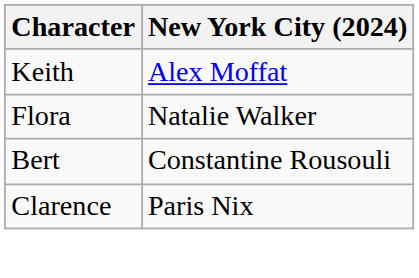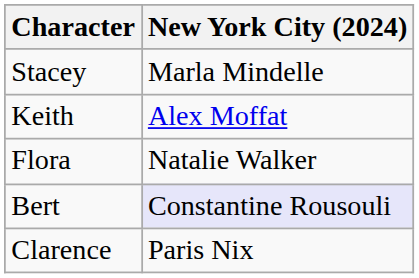 <table class="wikitable">
 <tr>
 <th>Character</th>
 <th>New York City (2024)</th>
+</tr>
+<tr>
+<td>Stacey</td>
+<td>Marla Mindelle</td>
 </tr>
 <tr>
 <td>Keith</td>
 <td><a href='#'>Alex Moffat</a></td>
 </tr>
 <tr>
 <td>Flora</td>
 <td>Natalie Walker</td>
 </tr>
 <tr>
 <td>Bert</td>
-<td>Constantine Rousouli</td>
+<td style="background: lavender;">Constantine Rousouli</td>
 </tr>
 <tr>
 <td>Clarence</td>
 <td>Paris Nix</td>
 </tr>
 </table>
